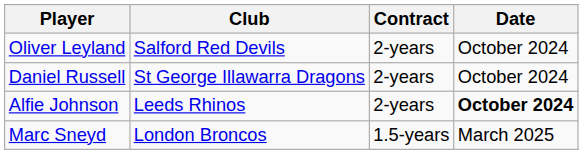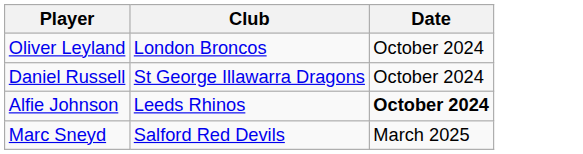 <table class="wikitable">
 <tr>
 <th>Player</th>
 <th>Club</th>
-<th>Contract</th>
 <th>Date</th>
 </tr>
 <tr>
 <td> <a href='#'>Oliver Leyland</a></td>
-<td><a href='#'>Salford Red Devils</a></td>
-<td>2-years</td>
+<td><a href='#'>London Broncos</a></td>
 <td>October 2024</td>
 </tr>
 <tr>
 <td> <a href='#'>Daniel Russell</a></td>
 <td><a href='#'>St George Illawarra Dragons</a></td>
-<td>2-years</td>
 <td>October 2024</td>
 </tr>
 <tr>
 <td> <a href='#'>Alfie Johnson</a></td>
 <td><a href='#'>Leeds Rhinos</a></td>
-<td>2-years</td>
 <td><strong>October 2024</strong></td>
 </tr>
 <tr>
 <td> <a href='#'>Marc Sneyd</a></td>
-<td><a href='#'>London Broncos</a></td>
-<td>1.5-years</td>
+<td><a href='#'>Salford Red Devils</a></td>
 <td>March 2025</td>
 </tr>
 </table>
